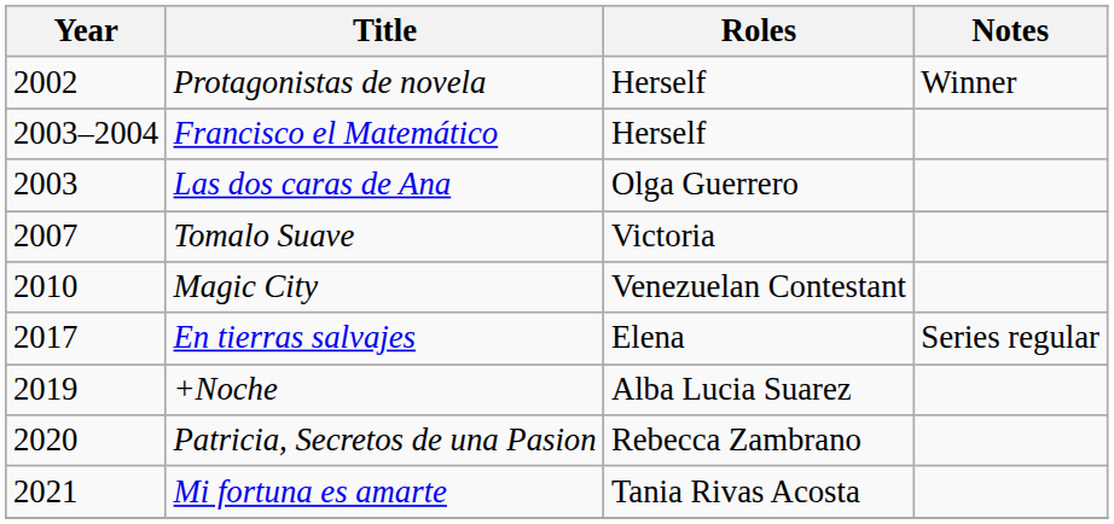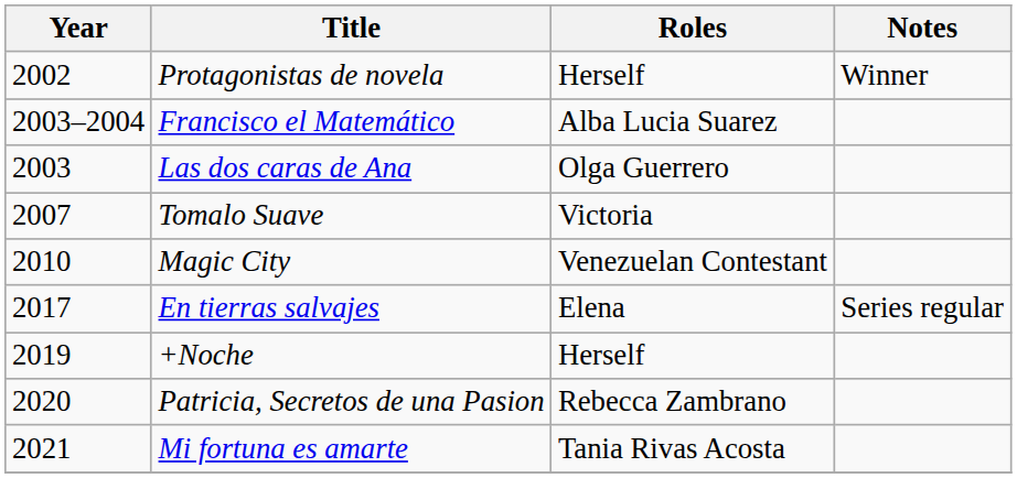 <table class="wikitable sortable">
 <tr>
 <th>Year</th>
 <th>Title</th>
 <th>Roles</th>
 <th>Notes</th>
 </tr>
 <tr>
 <td>2002</td>
 <td><em>Protagonistas de novela</em></td>
 <td>Herself</td>
 <td>Winner</td>
 </tr>
 <tr>
 <td>2003–2004</td>
 <td><em><a href='#'>Francisco el Matemático</a></em></td>
-<td>Herself</td>
+<td>Alba Lucia Suarez</td>
 <td></td>
 </tr>
 <tr>
 <td>2003</td>
 <td><em><a href='#'>Las dos caras de Ana</a></em></td>
 <td>Olga Guerrero</td>
 <td></td>
 </tr>
 <tr>
 <td>2007</td>
 <td><em>Tomalo Suave</em></td>
 <td>Victoria</td>
 <td></td>
 </tr>
 <tr>
 <td>2010</td>
 <td><em>Magic City</em></td>
 <td>Venezuelan Contestant</td>
 <td></td>
 </tr>
 <tr>
 <td>2017</td>
 <td><em><a href='#'>En tierras salvajes</a></em></td>
 <td>Elena</td>
 <td>Series regular</td>
 </tr>
 <tr>
 <td>2019</td>
 <td><em>+Noche</em></td>
-<td>Alba Lucia Suarez</td>
+<td>Herself</td>
 <td></td>
 </tr>
 <tr>
 <td>2020</td>
 <td><em>Patricia, Secretos de una Pasion</em></td>
 <td>Rebecca Zambrano</td>
 <td></td>
 </tr>
 <tr>
 <td>2021</td>
 <td><em><a href='#'>Mi fortuna es amarte</a></em></td>
 <td>Tania Rivas Acosta</td>
 <td></td>
 </tr>
 <tr>
 </tr>
 </table>
